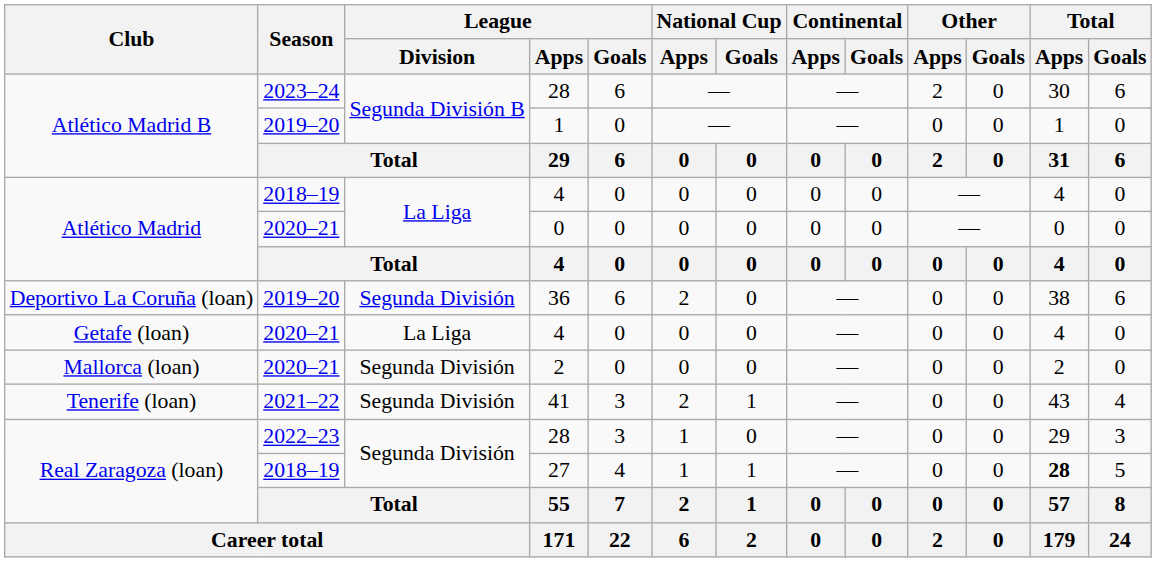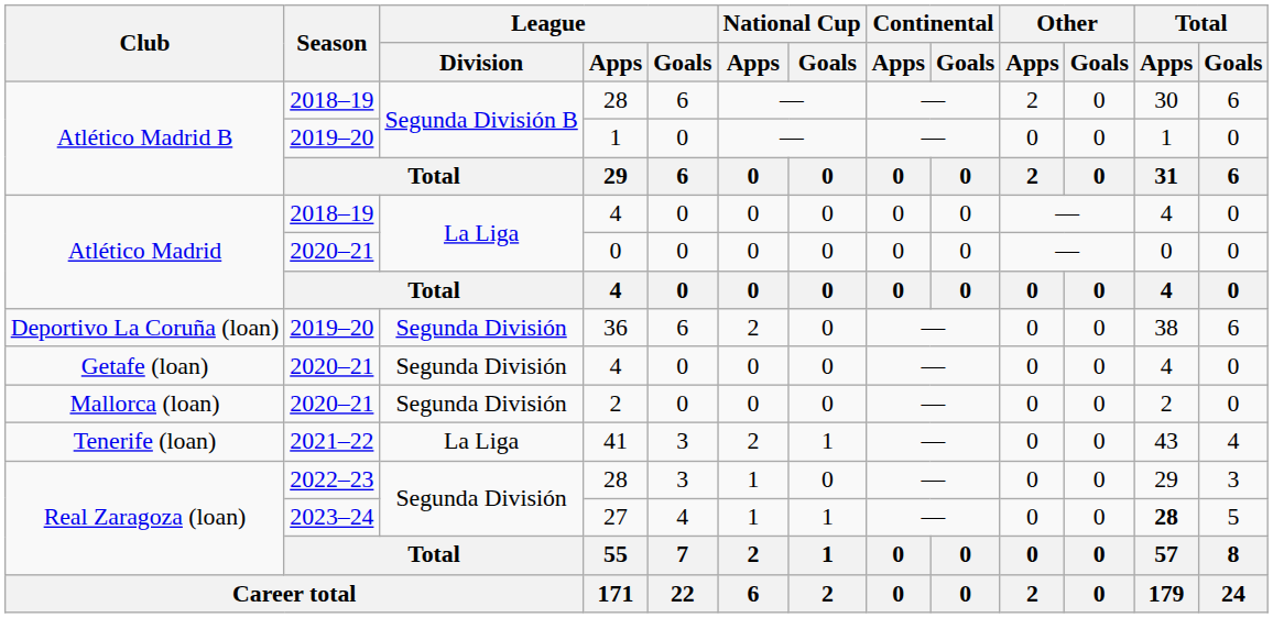 <table class="wikitable" style="text-align:center">
 <tr>
 <th rowspan="2">Club</th>
 <th rowspan="2">Season</th>
 <th colspan="3">League</th>
 <th colspan="2">National Cup</th>
 <th colspan="2">Continental</th>
 <th colspan="2">Other</th>
 <th colspan="2">Total</th>
 </tr>
 <tr>
 <th>Division</th>
 <th>Apps</th>
 <th>Goals</th>
 <th>Apps</th>
 <th>Goals</th>
 <th>Apps</th>
 <th>Goals</th>
 <th>Apps</th>
 <th>Goals</th>
 <th>Apps</th>
 <th>Goals</th>
 </tr>
 <tr>
 <td rowspan="3"><a href='#'>Atlético Madrid B</a></td>
-<td><a href='#'>2023–24</a></td>
+<td><a href='#'>2018–19</a></td>
 <td rowspan="2"><a href='#'>Segunda División B</a></td>
 <td>28</td>
 <td>6</td>
 <td colspan="2">—</td>
 <td colspan="2">—</td>
 <td>2</td>
 <td>0</td>
 <td>30</td>
 <td>6</td>
 </tr>
 <tr>
 <td><a href='#'>2019–20</a></td>
 <td>1</td>
 <td>0</td>
 <td colspan="2">—</td>
 <td colspan="2">—</td>
 <td>0</td>
 <td>0</td>
 <td>1</td>
 <td>0</td>
 </tr>
 <tr>
 <th colspan="2">Total</th>
 <th>29</th>
 <th>6</th>
 <th>0</th>
 <th>0</th>
 <th>0</th>
 <th>0</th>
 <th>2</th>
 <th>0</th>
 <th>31</th>
 <th>6</th>
 </tr>
 <tr>
 <td rowspan="3"><a href='#'>Atlético Madrid</a></td>
 <td><a href='#'>2018–19</a></td>
 <td rowspan="2"><a href='#'>La Liga</a></td>
 <td>4</td>
 <td>0</td>
 <td>0</td>
 <td>0</td>
 <td>0</td>
 <td>0</td>
 <td colspan="2">—</td>
 <td>4</td>
 <td>0</td>
 </tr>
 <tr>
 <td><a href='#'>2020–21</a></td>
 <td>0</td>
 <td>0</td>
 <td>0</td>
 <td>0</td>
 <td>0</td>
 <td>0</td>
 <td colspan="2">—</td>
 <td>0</td>
 <td>0</td>
 </tr>
 <tr>
 <th colspan="2">Total</th>
 <th>4</th>
 <th>0</th>
 <th>0</th>
 <th>0</th>
 <th>0</th>
 <th>0</th>
 <th>0</th>
 <th>0</th>
 <th>4</th>
 <th>0</th>
 </tr>
 <tr>
 <td><a href='#'>Deportivo La Coruña</a> (loan)</td>
 <td><a href='#'>2019–20</a></td>
 <td><a href='#'>Segunda División</a></td>
 <td>36</td>
 <td>6</td>
 <td>2</td>
 <td>0</td>
 <td colspan="2">—</td>
 <td>0</td>
 <td>0</td>
 <td>38</td>
 <td>6</td>
 </tr>
 <tr>
 <td><a href='#'>Getafe</a> (loan)</td>
 <td><a href='#'>2020–21</a></td>
-<td>La Liga</td>
+<td>Segunda División</td>
 <td>4</td>
 <td>0</td>
 <td>0</td>
 <td>0</td>
 <td colspan="2">—</td>
 <td>0</td>
 <td>0</td>
 <td>4</td>
 <td>0</td>
 </tr>
 <tr>
 <td><a href='#'>Mallorca</a> (loan)</td>
 <td><a href='#'>2020–21</a></td>
 <td>Segunda División</td>
 <td>2</td>
 <td>0</td>
 <td>0</td>
 <td>0</td>
 <td colspan="2">—</td>
 <td>0</td>
 <td>0</td>
 <td>2</td>
 <td>0</td>
 </tr>
 <tr>
 <td><a href='#'>Tenerife</a> (loan)</td>
 <td><a href='#'>2021–22</a></td>
-<td>Segunda División</td>
+<td>La Liga</td>
 <td>41</td>
 <td>3</td>
 <td>2</td>
 <td>1</td>
 <td colspan="2">—</td>
 <td>0</td>
 <td>0</td>
 <td>43</td>
 <td>4</td>
 </tr>
 <tr>
 <td rowspan="3"><a href='#'>Real Zaragoza</a> (loan)</td>
 <td><a href='#'>2022–23</a></td>
 <td rowspan="2">Segunda División</td>
 <td>28</td>
 <td>3</td>
 <td>1</td>
 <td>0</td>
 <td colspan="2">—</td>
 <td>0</td>
 <td>0</td>
 <td>29</td>
 <td>3</td>
 </tr>
 <tr>
-<td><a href='#'>2018–19</a></td>
+<td><a href='#'>2023–24</a></td>
 <td>27</td>
 <td>4</td>
 <td>1</td>
 <td>1</td>
 <td colspan="2">—</td>
 <td>0</td>
 <td>0</td>
 <td><strong>28</strong></td>
 <td>5</td>
 </tr>
 <tr>
 <th colspan="2">Total</th>
 <th>55</th>
 <th>7</th>
 <th>2</th>
 <th>1</th>
 <th>0</th>
 <th>0</th>
 <th>0</th>
 <th>0</th>
 <th>57</th>
 <th>8</th>
 </tr>
 <tr>
 <th colspan="3">Career total</th>
 <th>171</th>
 <th>22</th>
 <th>6</th>
 <th>2</th>
 <th>0</th>
 <th>0</th>
 <th>2</th>
 <th>0</th>
 <th>179</th>
 <th>24</th>
 </tr>
 </table>
